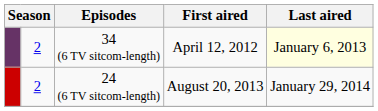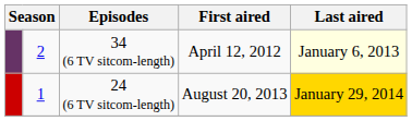 <table class="wikitable" style="text-align:center">
 <tr>
 <th colspan="2">Season</th>
 <th>Episodes</th>
 <th>First aired</th>
 <th>Last aired</th>
 </tr>
 <tr>
 <td style="background:#636;"></td>
 <td style="text-align:center;"><a href='#'>2</a></td>
 <td style="text-align:center;">34 <br><small>(6 TV sitcom-length)</small></td>
 <td style="text-align:center;">April 12, 2012</td>
 <td style="background: lightyellow; text-align:center;">January 6, 2013</td>
 </tr>
 <tr>
 <td style="background:#C00;"></td>
-<td style="text-align:center;"><a href='#'>2</a></td>
+<td style="text-align:center;"><a href='#'>1</a></td>
 <td style="text-align:center;">24<br><small>(6 TV sitcom-length)</small></td>
 <td style="text-align:center;">August 20, 2013</td>
-<td style="text-align:center;">January 29, 2014</td>
+<td style="background: gold; text-align:center;">January 29, 2014</td>
 </tr>
 <tr>
 </tr>
 </table>
